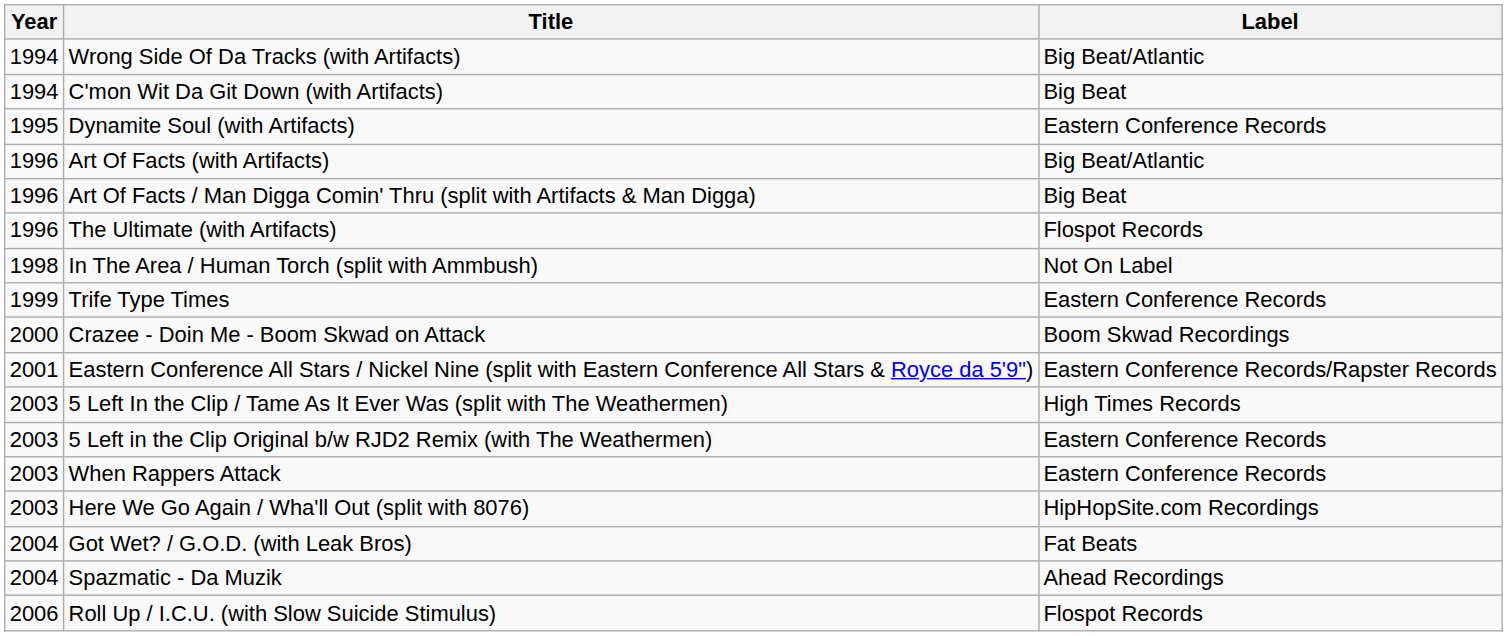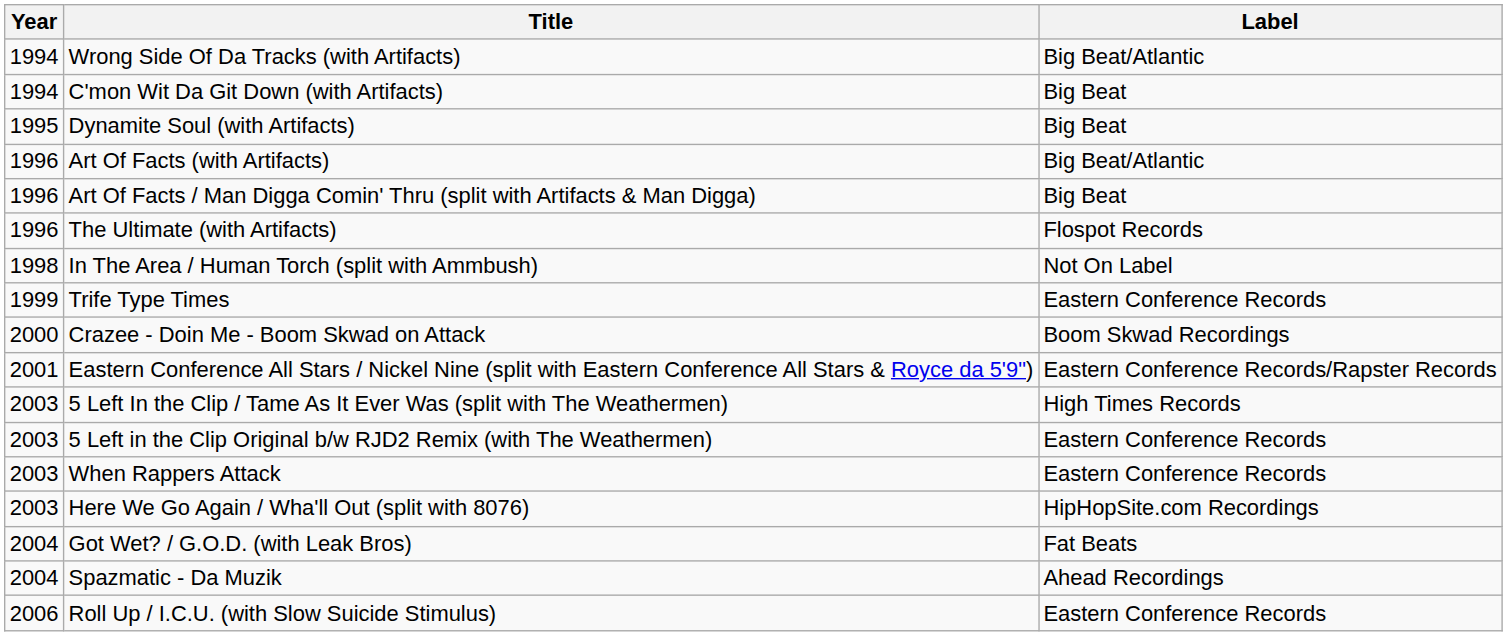 <table class="wikitable sortable">
 <tr>
 <th>Year</th>
 <th>Title</th>
 <th>Label</th>
 </tr>
 <tr>
 <td>1994</td>
 <td>Wrong Side Of Da Tracks (with Artifacts)</td>
 <td>Big Beat/Atlantic</td>
 </tr>
 <tr>
 <td>1994</td>
 <td>C'mon Wit Da Git Down (with Artifacts)</td>
 <td>Big Beat</td>
 </tr>
 <tr>
 <td>1995</td>
 <td>Dynamite Soul (with Artifacts)</td>
-<td>Eastern Conference Records</td>
+<td>Big Beat</td>
 </tr>
 <tr>
 <td>1996</td>
 <td>Art Of Facts (with Artifacts)</td>
 <td>Big Beat/Atlantic</td>
 </tr>
 <tr>
 <td>1996</td>
 <td>Art Of Facts / Man Digga Comin' Thru (split with Artifacts & Man Digga)</td>
 <td>Big Beat</td>
 </tr>
 <tr>
 <td>1996</td>
 <td>The Ultimate (with Artifacts)</td>
 <td>Flospot Records</td>
 </tr>
 <tr>
 <td>1998</td>
 <td>In The Area / Human Torch (split with Ammbush)</td>
 <td>Not On Label</td>
 </tr>
 <tr>
 <td>1999</td>
 <td>Trife Type Times</td>
 <td>Eastern Conference Records</td>
 </tr>
 <tr>
 <td>2000</td>
 <td>Crazee - Doin Me - Boom Skwad on Attack</td>
 <td>Boom Skwad Recordings</td>
 </tr>
 <tr>
 <td>2001</td>
 <td>Eastern Conference All Stars / Nickel Nine (split with Eastern Conference All Stars & <a href='#'>Royce da 5'9"</a>)</td>
 <td>Eastern Conference Records/Rapster Records</td>
 </tr>
 <tr>
 <td>2003</td>
 <td>5 Left In the Clip / Tame As It Ever Was (split with The Weathermen)</td>
 <td>High Times Records</td>
 </tr>
 <tr>
 <td>2003</td>
 <td>5 Left in the Clip Original b/w RJD2 Remix (with The Weathermen)</td>
 <td>Eastern Conference Records</td>
 </tr>
 <tr>
 <td>2003</td>
 <td>When Rappers Attack</td>
 <td>Eastern Conference Records</td>
 </tr>
 <tr>
 <td>2003</td>
 <td>Here We Go Again / Wha'll Out (split with 8076)</td>
 <td>HipHopSite.com Recordings</td>
 </tr>
 <tr>
 <td>2004</td>
 <td>Got Wet? / G.O.D. (with Leak Bros)</td>
 <td>Fat Beats</td>
 </tr>
 <tr>
 <td>2004</td>
 <td>Spazmatic - Da Muzik</td>
 <td>Ahead Recordings</td>
 </tr>
 <tr>
 <td>2006</td>
 <td>Roll Up / I.C.U. (with Slow Suicide Stimulus)</td>
-<td>Flospot Records</td>
+<td>Eastern Conference Records</td>
 </tr>
 </table>
